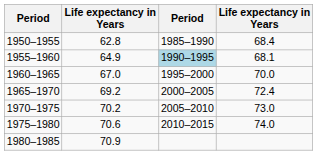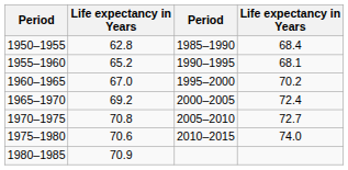 <table class="wikitable sortable" style="text-align:center">
 <tr>
 <th>Period</th>
 <th>Life expectancy in<br>Years</th>
 <th>Period</th>
 <th>Life expectancy in<br>Years</th>
 </tr>
 <tr>
 <td>1950–1955</td>
 <td>62.8</td>
 <td>1985–1990</td>
 <td>68.4</td>
 </tr>
 <tr>
 <td>1955–1960</td>
-<td>64.9</td>
-<td style="background: lightblue;">1990–1995</td>
+<td>65.2</td>
+<td>1990–1995</td>
 <td>68.1</td>
 </tr>
 <tr>
 <td>1960–1965</td>
 <td>67.0</td>
 <td>1995–2000</td>
-<td>70.0</td>
+<td>70.2</td>
 </tr>
 <tr>
 <td>1965–1970</td>
 <td>69.2</td>
 <td>2000–2005</td>
 <td>72.4</td>
 </tr>
 <tr>
 <td>1970–1975</td>
-<td>70.2</td>
+<td>70.8</td>
 <td>2005–2010</td>
-<td>73.0</td>
+<td>72.7</td>
 </tr>
 <tr>
 <td>1975–1980</td>
 <td>70.6</td>
 <td>2010–2015</td>
 <td>74.0</td>
 </tr>
 <tr>
 <td>1980–1985</td>
 <td>70.9</td>
 <td></td>
 <td></td>
 </tr>
 </table>
